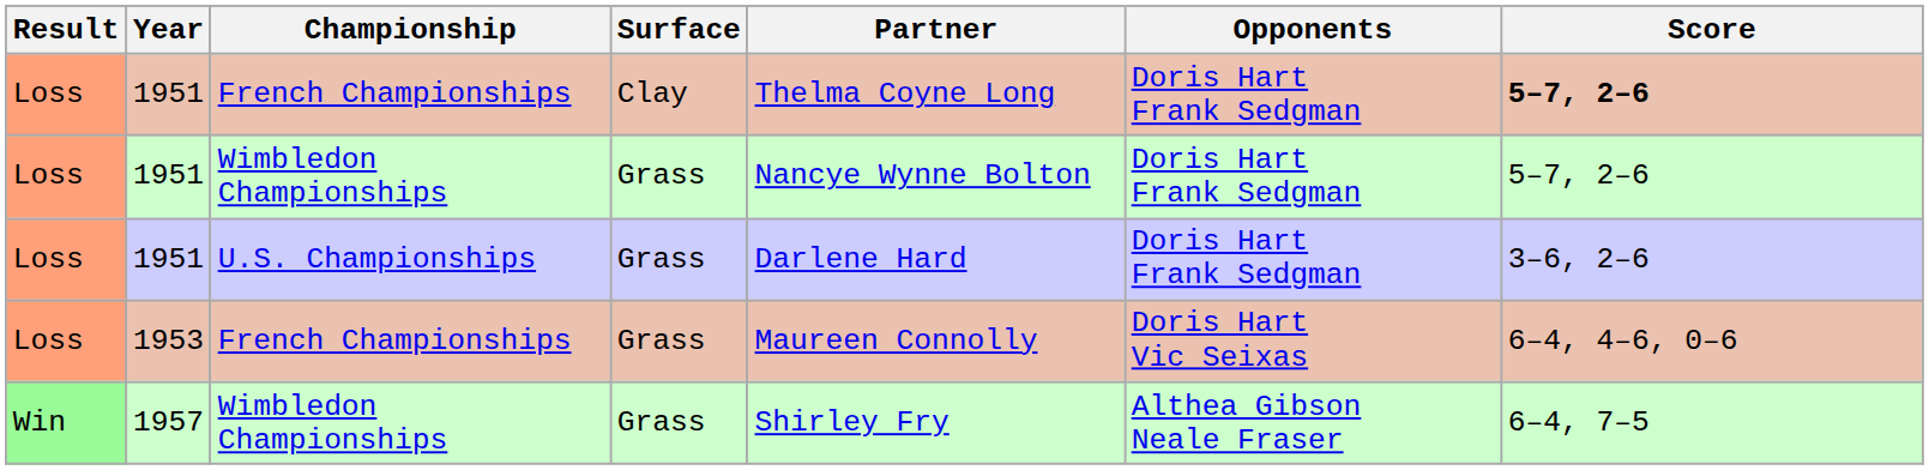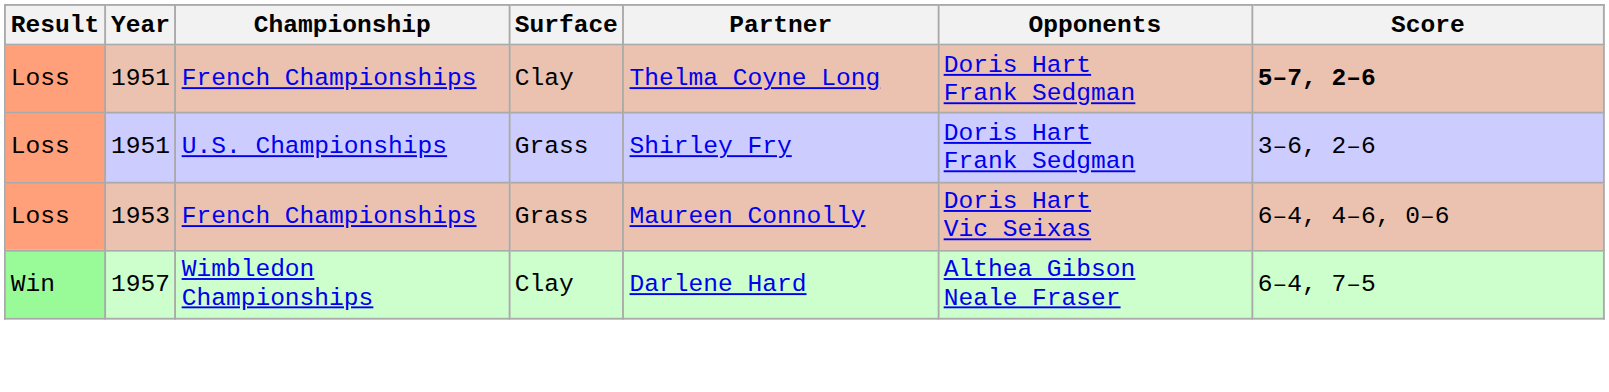 <table class="sortable wikitable">
 <tr>
 <th style="width:40px">Result</th>
 <th style="width:30px">Year</th>
 <th style="width:170px">Championship</th>
 <th style="width:50px">Surface</th>
 <th style="width:160px">Partner</th>
 <th style="width:160px">Opponents</th>
 <th style="width:180px" class="unsortable">Score</th>
 </tr>
 <tr style="background:#ebc2af;">
 <td style="background:#ffa07a;">Loss</td>
 <td>1951</td>
 <td><a href='#'>French Championships</a></td>
 <td>Clay</td>
 <td> <a href='#'>Thelma Coyne Long</a></td>
 <td> <a href='#'>Doris Hart</a><br> <a href='#'>Frank Sedgman</a></td>
 <td><strong>5–7, 2–6</strong></td>
 </tr>
-<tr style="background:#cfc;">
-<td style="background:#ffa07a;">Loss</td>
-<td>1951</td>
-<td><a href='#'>Wimbledon Championships</a></td>
-<td>Grass</td>
-<td> <a href='#'>Nancye Wynne Bolton</a></td>
-<td> <a href='#'>Doris Hart</a> <br>  <a href='#'>Frank Sedgman</a></td>
-<td>5–7, 2–6</td>
-</tr>
 <tr style="background:#ccccff">
 <td style="background:#ffa07a;">Loss</td>
 <td>1951</td>
 <td><a href='#'>U.S. Championships</a></td>
 <td>Grass</td>
-<td> <a href='#'>Darlene Hard</a></td>
+<td> <a href='#'>Shirley Fry</a></td>
 <td> <a href='#'>Doris Hart</a> <br>  <a href='#'>Frank Sedgman</a></td>
 <td>3–6, 2–6</td>
 </tr>
 <tr style="background:#ebc2af;">
 <td style="background:#ffa07a;">Loss</td>
 <td>1953</td>
 <td><a href='#'>French Championships</a></td>
 <td>Grass</td>
 <td> <a href='#'>Maureen Connolly</a></td>
 <td> <a href='#'>Doris Hart</a><br> <a href='#'>Vic Seixas</a></td>
 <td>6–4, 4–6, 0–6</td>
 </tr>
 <tr style="background:#cfc;">
 <td style="background:#98FB98">Win</td>
 <td>1957</td>
 <td><a href='#'>Wimbledon Championships</a></td>
-<td>Grass</td>
-<td> <a href='#'>Shirley Fry</a></td>
+<td>Clay</td>
+<td> <a href='#'>Darlene Hard</a></td>
 <td> <a href='#'>Althea Gibson</a> <br>  <a href='#'>Neale Fraser</a></td>
 <td>6–4, 7–5</td>
 </tr>
 </table>
